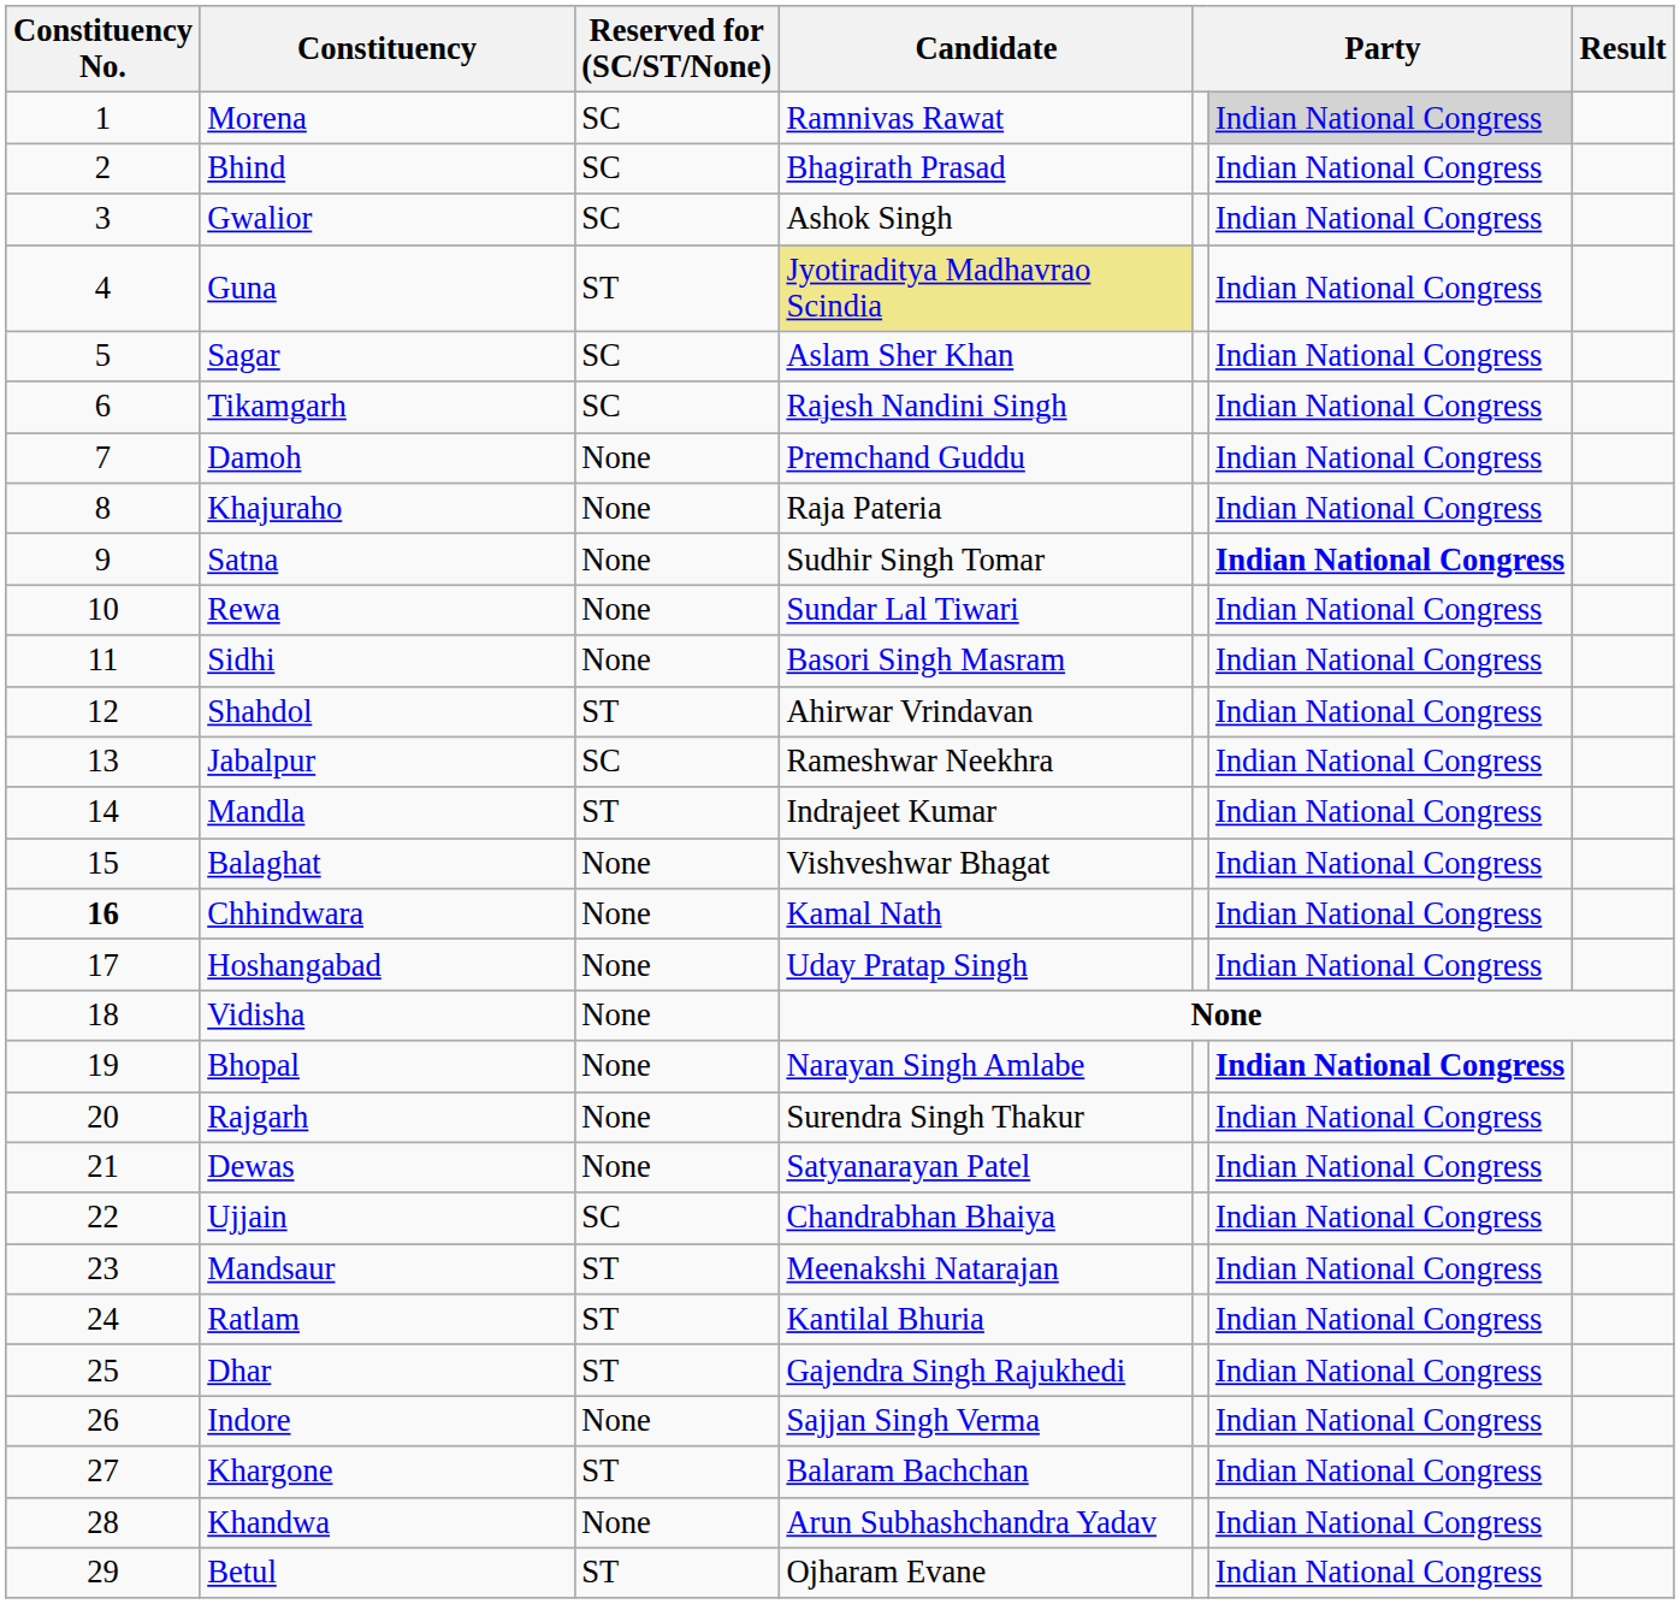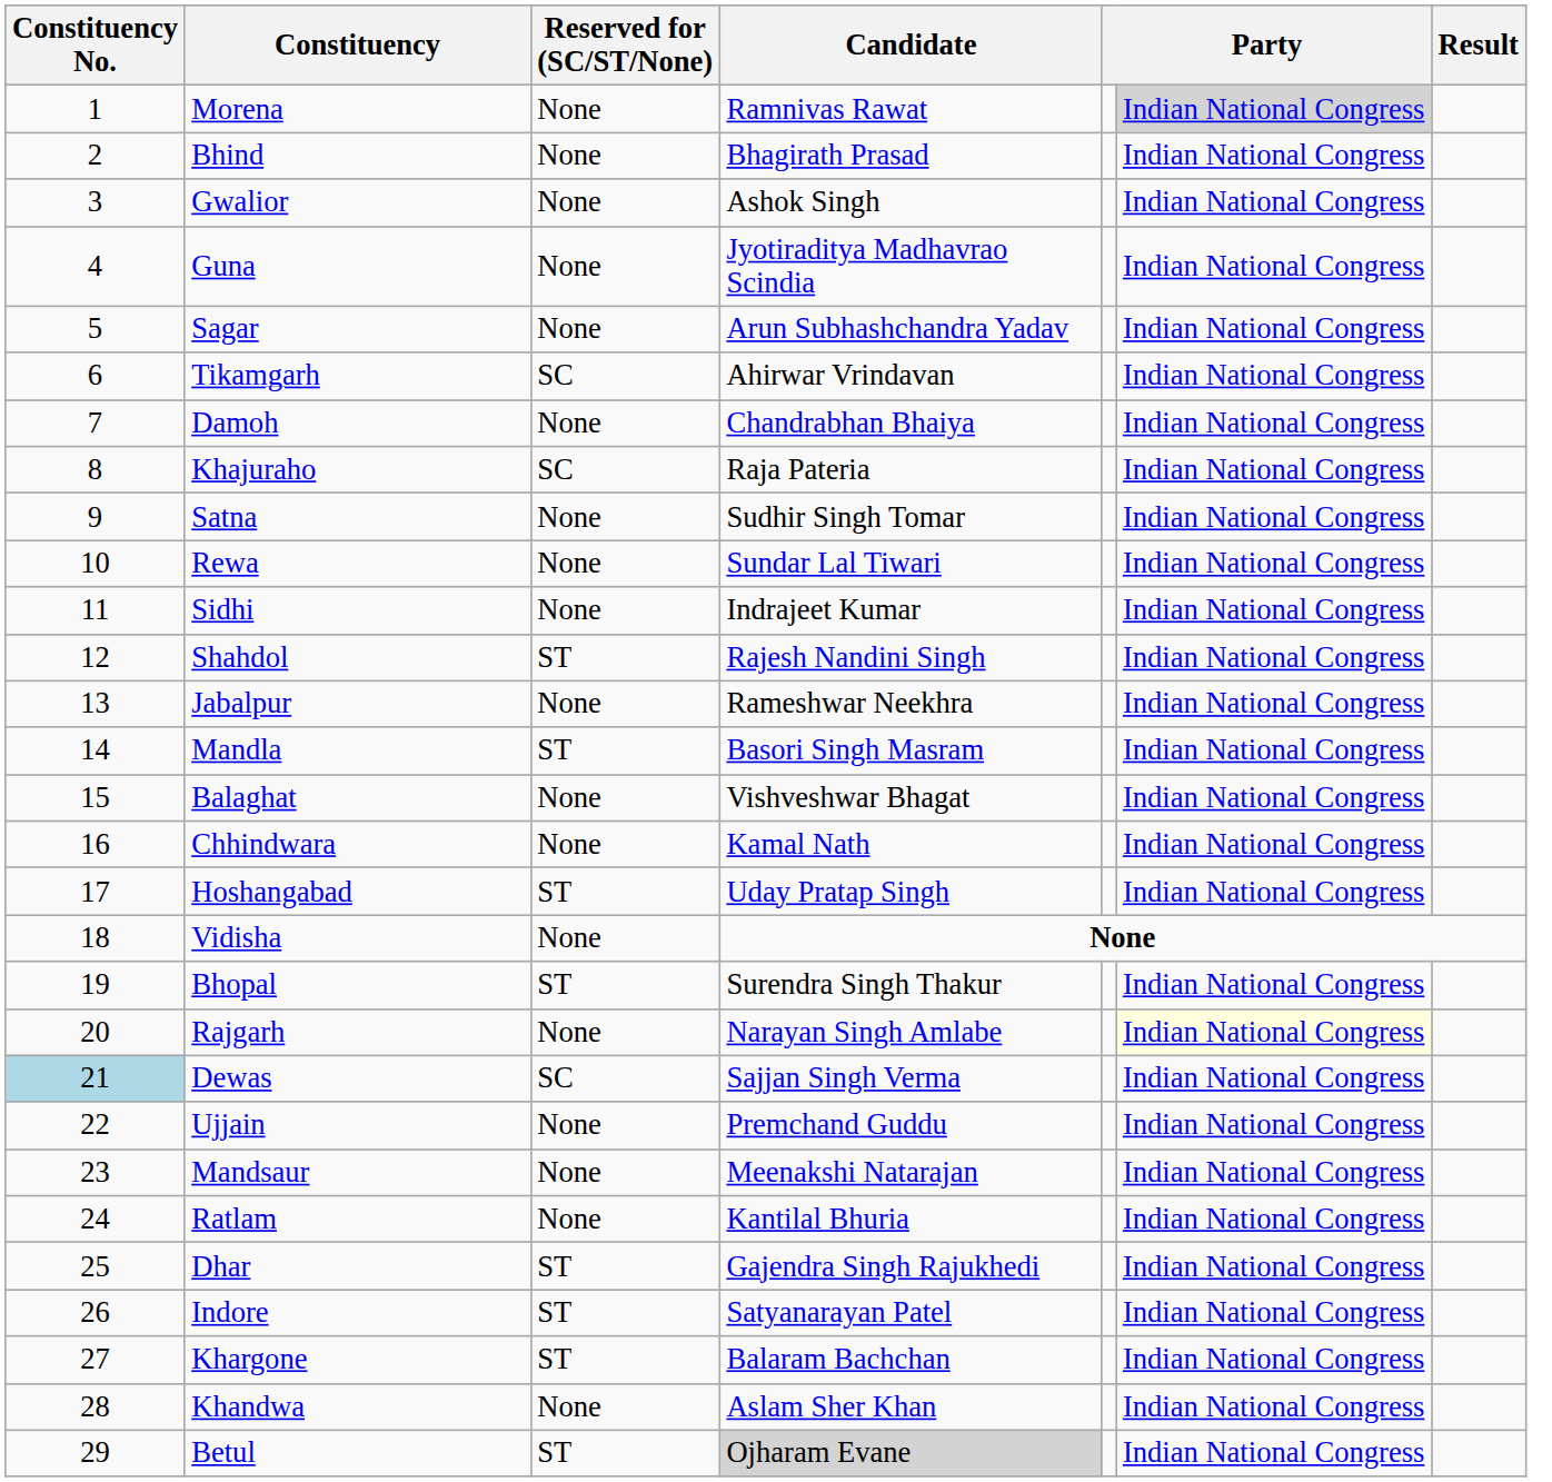 <table class= "wikitable sortable">
 <tr>
 <th>Constituency <br> No.</th>
 <th style="width:180px;">Constituency</th>
 <th>Reserved for<br>(SC/ST/None)</th>
 <th style="width:200px;">Candidate</th>
 <th colspan="2">Party</th>
 <th>Result</th>
 </tr>
 <tr>
 <td align="center">1</td>
 <td><a href='#'>Morena</a></td>
-<td>SC</td>
+<td>None</td>
 <td><a href='#'>Ramnivas Rawat</a></td>
 <td bgcolor=></td>
 <td style="background: lightgrey;"><a href='#'>Indian National Congress</a></td>
 <td></td>
 </tr>
 <tr>
 <td align="center">2</td>
 <td><a href='#'>Bhind</a></td>
-<td>SC</td>
+<td>None</td>
 <td><a href='#'>Bhagirath Prasad</a></td>
 <td bgcolor=></td>
 <td><a href='#'>Indian National Congress</a></td>
 <td></td>
 </tr>
 <tr>
 <td align="center">3</td>
 <td><a href='#'>Gwalior</a></td>
-<td>SC</td>
+<td>None</td>
 <td>Ashok Singh</td>
 <td bgcolor=></td>
 <td><a href='#'>Indian National Congress</a></td>
 <td></td>
 </tr>
 <tr>
 <td align="center">4</td>
 <td><a href='#'>Guna</a></td>
-<td>ST</td>
-<td style="background: khaki;"><a href='#'>Jyotiraditya Madhavrao Scindia</a></td>
+<td>None</td>
+<td><a href='#'>Jyotiraditya Madhavrao Scindia</a></td>
 <td bgcolor=></td>
 <td><a href='#'>Indian National Congress</a></td>
 <td></td>
 </tr>
 <tr>
 <td align="center">5</td>
 <td><a href='#'>Sagar</a></td>
-<td>SC</td>
-<td><a href='#'>Aslam Sher Khan</a></td>
+<td>None</td>
+<td><a href='#'>Arun Subhashchandra Yadav</a></td>
 <td bgcolor=></td>
 <td><a href='#'>Indian National Congress</a></td>
 <td></td>
 </tr>
 <tr>
 <td align="center">6</td>
 <td><a href='#'>Tikamgarh</a></td>
 <td>SC</td>
-<td><a href='#'>Rajesh Nandini Singh</a></td>
+<td>Ahirwar Vrindavan</td>
 <td bgcolor=></td>
 <td><a href='#'>Indian National Congress</a></td>
 <td></td>
 </tr>
 <tr>
 <td align="center">7</td>
 <td><a href='#'>Damoh</a></td>
 <td>None</td>
-<td><a href='#'>Premchand Guddu</a></td>
+<td><a href='#'>Chandrabhan Bhaiya</a></td>
 <td bgcolor=></td>
 <td><a href='#'>Indian National Congress</a></td>
 <td></td>
 </tr>
 <tr>
 <td align="center">8</td>
 <td><a href='#'>Khajuraho</a></td>
-<td>None</td>
+<td>SC</td>
 <td>Raja Pateria</td>
 <td bgcolor=></td>
 <td><a href='#'>Indian National Congress</a></td>
 <td></td>
 </tr>
 <tr>
 <td align="center">9</td>
 <td><a href='#'>Satna</a></td>
 <td>None</td>
 <td>Sudhir Singh Tomar</td>
 <td bgcolor=></td>
-<td><strong><a href='#'>Indian National Congress</a></strong></td>
+<td><a href='#'>Indian National Congress</a></td>
 <td></td>
 </tr>
 <tr>
 <td align="center">10</td>
 <td><a href='#'>Rewa</a></td>
 <td>None</td>
 <td><a href='#'>Sundar Lal Tiwari</a></td>
 <td bgcolor=></td>
 <td><a href='#'>Indian National Congress</a></td>
 <td></td>
 </tr>
 <tr>
 <td align="center">11</td>
 <td><a href='#'>Sidhi</a></td>
 <td>None</td>
-<td><a href='#'>Basori Singh Masram</a></td>
+<td>Indrajeet Kumar</td>
 <td bgcolor=></td>
 <td><a href='#'>Indian National Congress</a></td>
 <td></td>
 </tr>
 <tr>
 <td align="center">12</td>
 <td><a href='#'>Shahdol</a></td>
 <td>ST</td>
-<td>Ahirwar Vrindavan</td>
+<td><a href='#'>Rajesh Nandini Singh</a></td>
 <td bgcolor=></td>
 <td><a href='#'>Indian National Congress</a></td>
 <td></td>
 </tr>
 <tr>
 <td align="center">13</td>
 <td><a href='#'>Jabalpur</a></td>
-<td>SC</td>
+<td>None</td>
 <td>Rameshwar Neekhra</td>
 <td bgcolor=></td>
 <td><a href='#'>Indian National Congress</a></td>
 <td></td>
 </tr>
 <tr>
 <td align="center">14</td>
 <td><a href='#'>Mandla</a></td>
 <td>ST</td>
-<td>Indrajeet Kumar</td>
+<td><a href='#'>Basori Singh Masram</a></td>
 <td bgcolor=></td>
 <td><a href='#'>Indian National Congress</a></td>
 <td></td>
 </tr>
 <tr>
 <td align="center">15</td>
 <td><a href='#'>Balaghat</a></td>
 <td>None</td>
 <td>Vishveshwar Bhagat</td>
 <td bgcolor=></td>
 <td><a href='#'>Indian National Congress</a></td>
 <td></td>
 </tr>
 <tr>
-<td align="center"><strong>16</strong></td>
+<td align="center">16</td>
 <td><a href='#'>Chhindwara</a></td>
 <td>None</td>
 <td><a href='#'>Kamal Nath</a></td>
 <td bgcolor=></td>
 <td><a href='#'>Indian National Congress</a></td>
 <td></td>
 </tr>
 <tr>
 <td align="center">17</td>
 <td><a href='#'>Hoshangabad</a></td>
-<td>None</td>
+<td>ST</td>
 <td><a href='#'>Uday Pratap Singh</a></td>
 <td bgcolor=></td>
 <td><a href='#'>Indian National Congress</a></td>
 <td></td>
 </tr>
 <tr>
 <td align="center">18</td>
 <td><a href='#'>Vidisha</a></td>
 <td>None</td>
 <td colspan="4" align="center"><strong>None</strong></td>
 </tr>
 <tr>
 <td align="center">19</td>
 <td><a href='#'>Bhopal</a></td>
-<td>None</td>
-<td><a href='#'>Narayan Singh Amlabe</a></td>
+<td>ST</td>
+<td>Surendra Singh Thakur</td>
 <td bgcolor=></td>
-<td><strong><a href='#'>Indian National Congress</a></strong></td>
+<td><a href='#'>Indian National Congress</a></td>
 <td></td>
 </tr>
 <tr>
 <td align="center">20</td>
 <td><a href='#'>Rajgarh</a></td>
 <td>None</td>
-<td>Surendra Singh Thakur</td>
+<td><a href='#'>Narayan Singh Amlabe</a></td>
 <td bgcolor=></td>
-<td><a href='#'>Indian National Congress</a></td>
+<td style="background: lightyellow;"><a href='#'>Indian National Congress</a></td>
 <td></td>
 </tr>
 <tr>
-<td align="center">21</td>
+<td align="center" style="background: lightblue;">21</td>
 <td><a href='#'>Dewas</a></td>
-<td>None</td>
-<td><a href='#'>Satyanarayan Patel</a></td>
+<td>SC</td>
+<td><a href='#'>Sajjan Singh Verma</a></td>
 <td bgcolor=></td>
 <td><a href='#'>Indian National Congress</a></td>
 <td></td>
 </tr>
 <tr>
 <td align="center">22</td>
 <td><a href='#'>Ujjain</a></td>
-<td>SC</td>
-<td><a href='#'>Chandrabhan Bhaiya</a></td>
+<td>None</td>
+<td><a href='#'>Premchand Guddu</a></td>
 <td bgcolor=></td>
 <td><a href='#'>Indian National Congress</a></td>
 <td></td>
 </tr>
 <tr>
 <td align="center">23</td>
 <td><a href='#'>Mandsaur</a></td>
-<td>ST</td>
+<td>None</td>
 <td><a href='#'>Meenakshi Natarajan</a></td>
 <td bgcolor=></td>
 <td><a href='#'>Indian National Congress</a></td>
 <td></td>
 </tr>
 <tr>
 <td align="center">24</td>
 <td><a href='#'>Ratlam</a></td>
-<td>ST</td>
+<td>None</td>
 <td><a href='#'>Kantilal Bhuria</a></td>
 <td bgcolor=></td>
 <td><a href='#'>Indian National Congress</a></td>
 <td></td>
 </tr>
 <tr>
 <td align="center">25</td>
 <td><a href='#'>Dhar</a></td>
 <td>ST</td>
 <td><a href='#'>Gajendra Singh Rajukhedi</a></td>
 <td bgcolor=></td>
 <td><a href='#'>Indian National Congress</a></td>
 <td></td>
 </tr>
 <tr>
 <td align="center">26</td>
 <td><a href='#'>Indore</a></td>
-<td>None</td>
-<td><a href='#'>Sajjan Singh Verma</a></td>
+<td>ST</td>
+<td><a href='#'>Satyanarayan Patel</a></td>
 <td bgcolor=></td>
 <td><a href='#'>Indian National Congress</a></td>
 <td></td>
 </tr>
 <tr>
 <td align="center">27</td>
 <td><a href='#'>Khargone</a></td>
 <td>ST</td>
 <td><a href='#'>Balaram Bachchan</a></td>
 <td bgcolor=></td>
 <td><a href='#'>Indian National Congress</a></td>
 <td></td>
 </tr>
 <tr>
 <td align="center">28</td>
 <td><a href='#'>Khandwa</a></td>
 <td>None</td>
-<td><a href='#'>Arun Subhashchandra Yadav</a></td>
+<td><a href='#'>Aslam Sher Khan</a></td>
 <td bgcolor=></td>
 <td><a href='#'>Indian National Congress</a></td>
 <td></td>
 </tr>
 <tr>
 <td align="center">29</td>
 <td><a href='#'>Betul</a></td>
 <td>ST</td>
-<td>Ojharam Evane</td>
+<td style="background: lightgrey;">Ojharam Evane</td>
 <td bgcolor=></td>
 <td><a href='#'>Indian National Congress</a></td>
 <td></td>
 </tr>
 </table>
